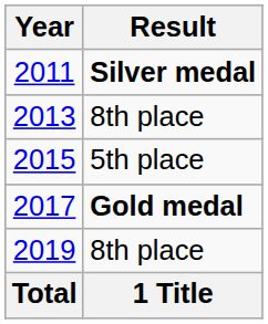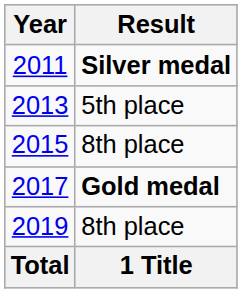 <table class="wikitable" style="text-align: center;">
 <tr>
 <th>Year</th>
 <th>Result</th>
 </tr>
 <tr>
 <td><a href='#'>2011</a></td>
 <td style="text-align:left;"><strong> Silver medal</strong></td>
 </tr>
 <tr>
 <td><a href='#'>2013</a></td>
-<td style="text-align:left;">8th place</td>
+<td style="text-align:left;">5th place</td>
 </tr>
 <tr>
 <td><a href='#'>2015</a></td>
-<td style="text-align:left;">5th place</td>
+<td style="text-align:left;">8th place</td>
 </tr>
 <tr>
 <td><a href='#'>2017</a></td>
 <td style="text-align:left;"><strong> Gold medal</strong></td>
 </tr>
 <tr>
 <td><a href='#'>2019</a></td>
 <td style="text-align:left;">8th place</td>
 </tr>
 <tr>
 <th>Total</th>
 <th>1 Title</th>
 </tr>
 </table>
